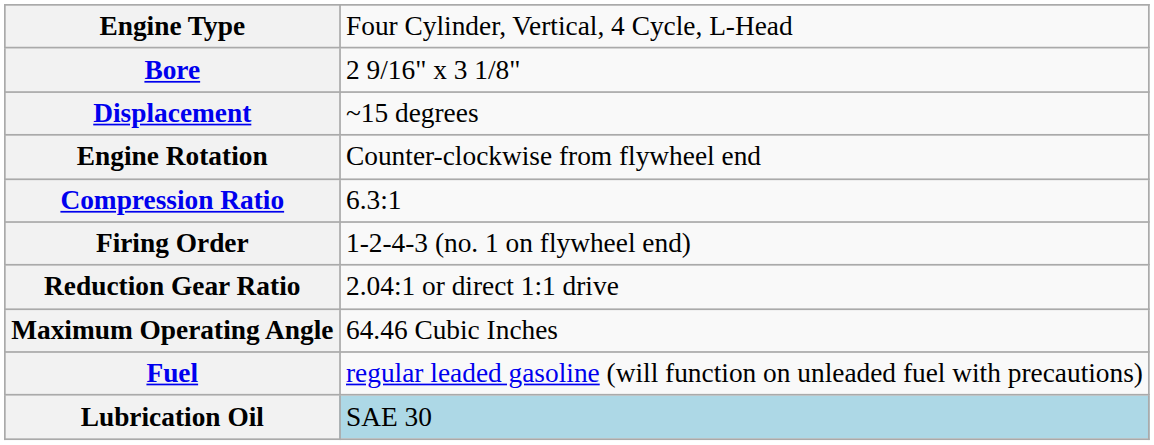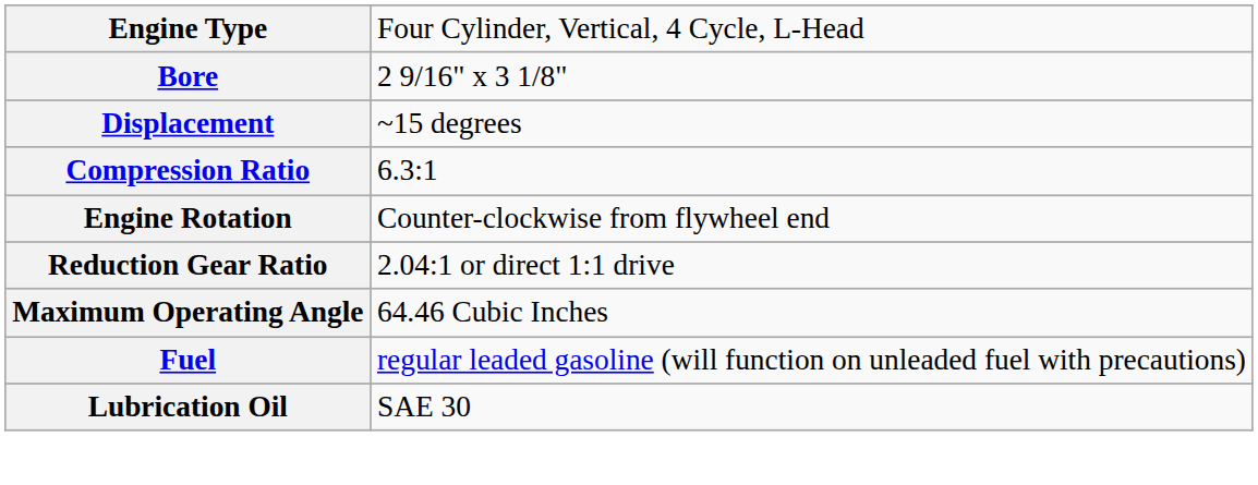 <table class="wikitable">
 <tr>
 <th>Engine Type</th>
 <td>Four Cylinder, Vertical, 4 Cycle, L-Head</td>
 </tr>
 <tr>
 <th><a href='#'>Bore</a></th>
 <td>2 9/16" x 3 1/8"</td>
 </tr>
 <tr>
 <th><a href='#'>Displacement</a></th>
 <td>~15 degrees</td>
 </tr>
 <tr>
-<th>Engine Rotation</th>
-<td>Counter-clockwise from flywheel end</td>
-</tr>
-<tr>
 <th><a href='#'>Compression Ratio</a></th>
 <td>6.3:1</td>
 </tr>
 <tr>
-<th>Firing Order</th>
-<td>1-2-4-3 (no. 1 on flywheel end)</td>
+<th>Engine Rotation</th>
+<td>Counter-clockwise from flywheel end</td>
 </tr>
 <tr>
 <th>Reduction Gear Ratio</th>
 <td>2.04:1 or direct 1:1 drive</td>
 </tr>
 <tr>
 <th>Maximum Operating Angle</th>
 <td>64.46 Cubic Inches</td>
 </tr>
 <tr>
 <th><a href='#'>Fuel</a></th>
 <td><a href='#'>regular leaded gasoline</a> (will function on unleaded fuel with precautions)</td>
 </tr>
 <tr>
 <th>Lubrication Oil</th>
-<td style="background: lightblue;">SAE 30</td>
+<td>SAE 30</td>
 </tr>
 </table>
